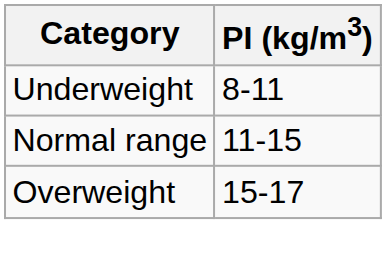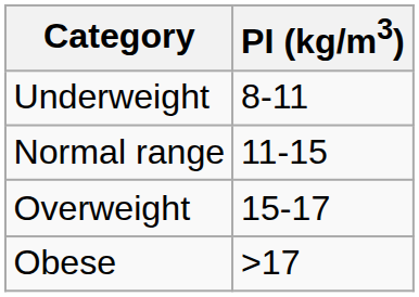 <table class="wikitable">
 <tr>
 <th>Category</th>
 <th>PI (kg/m<sup>3</sup>)</th>
 </tr>
 <tr>
 <td>Underweight</td>
 <td>8-11</td>
 </tr>
 <tr>
 <td>Normal range</td>
 <td>11-15</td>
 </tr>
 <tr>
 <td>Overweight</td>
 <td>15-17</td>
 </tr>
+<tr>
+<td>Obese</td>
+<td>>17</td>
+</tr>
 </table>
